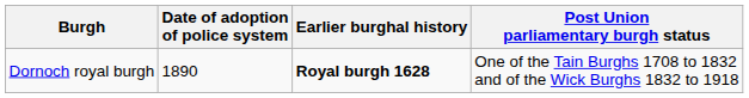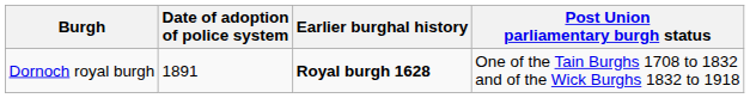 <table class="wikitable">
 <tr>
 <th>Burgh</th>
 <th>Date of adoption <br> of police system</th>
 <th>Earlier burghal history</th>
 <th><a href='#'>Post Union</a> <br> <a href='#'>parliamentary burgh</a> status</th>
 </tr>
 <tr>
 <td><a href='#'>Dornoch</a> royal burgh</td>
-<td>1890</td>
+<td>1891</td>
 <td><strong>Royal burgh 1628</strong></td>
 <td>One of the <a href='#'>Tain Burghs</a> 1708 to 1832 <br> and of the <a href='#'>Wick Burghs</a> 1832 to 1918</td>
 </tr>
 </table>
